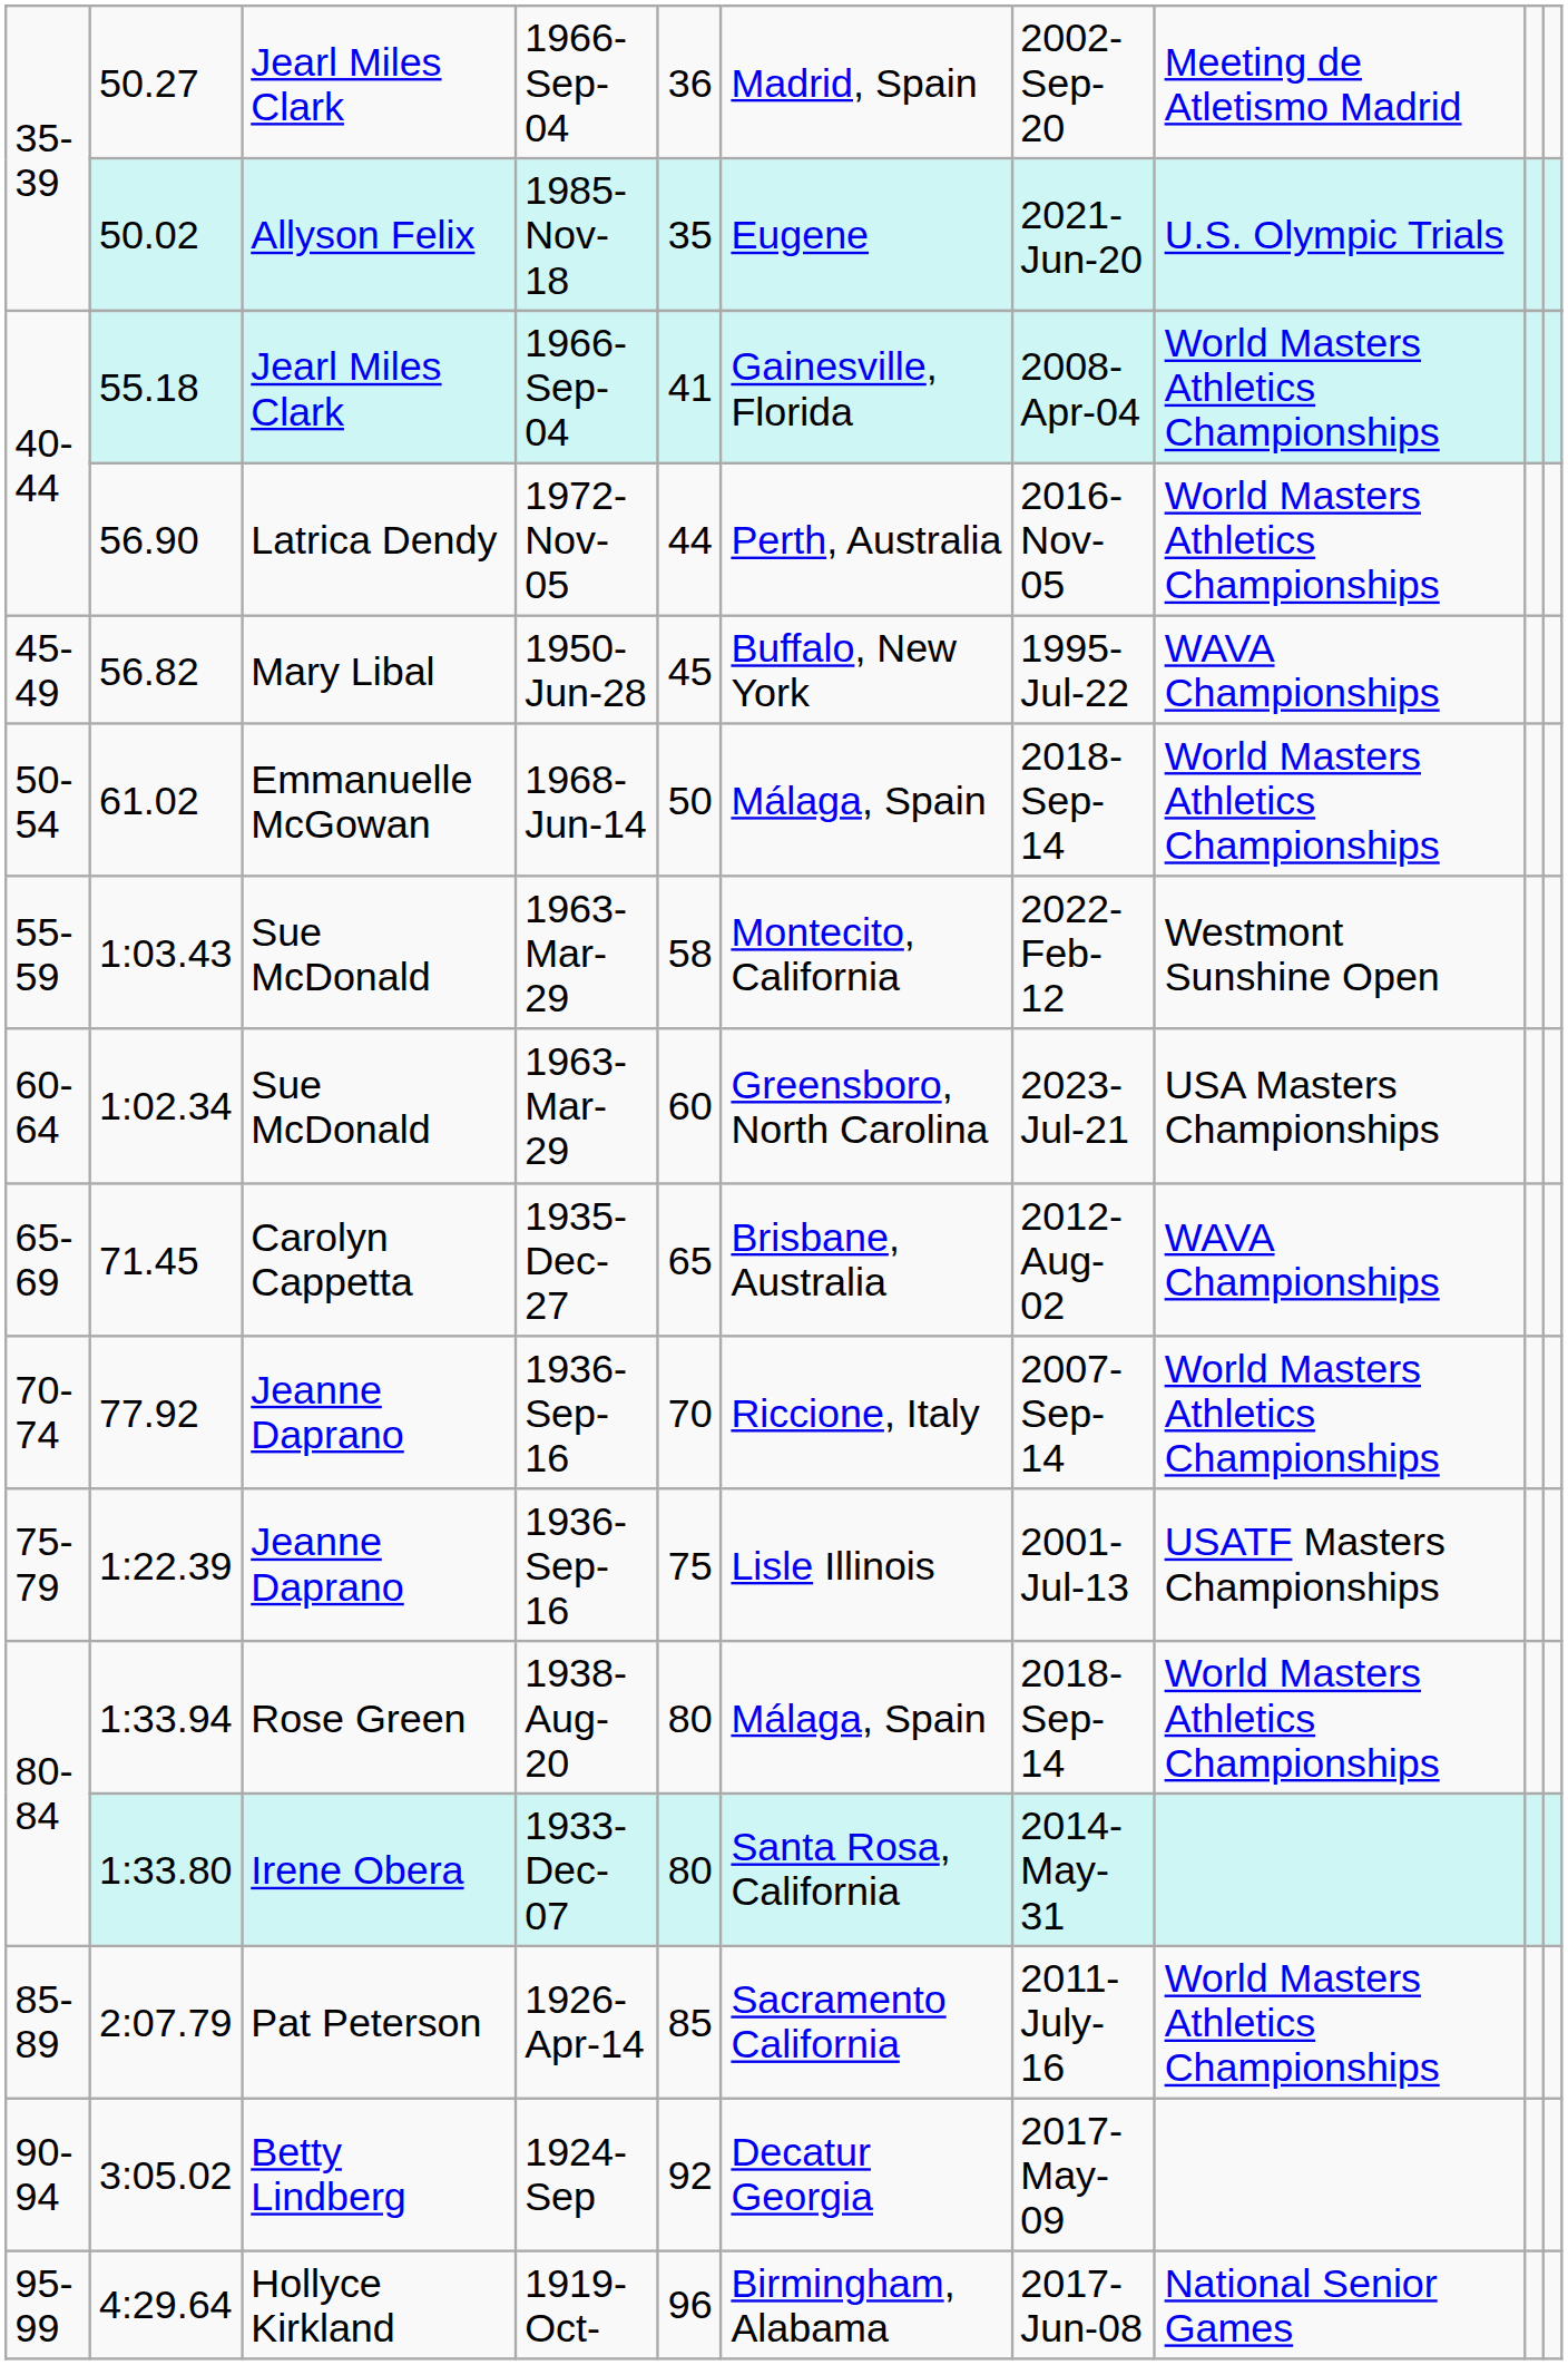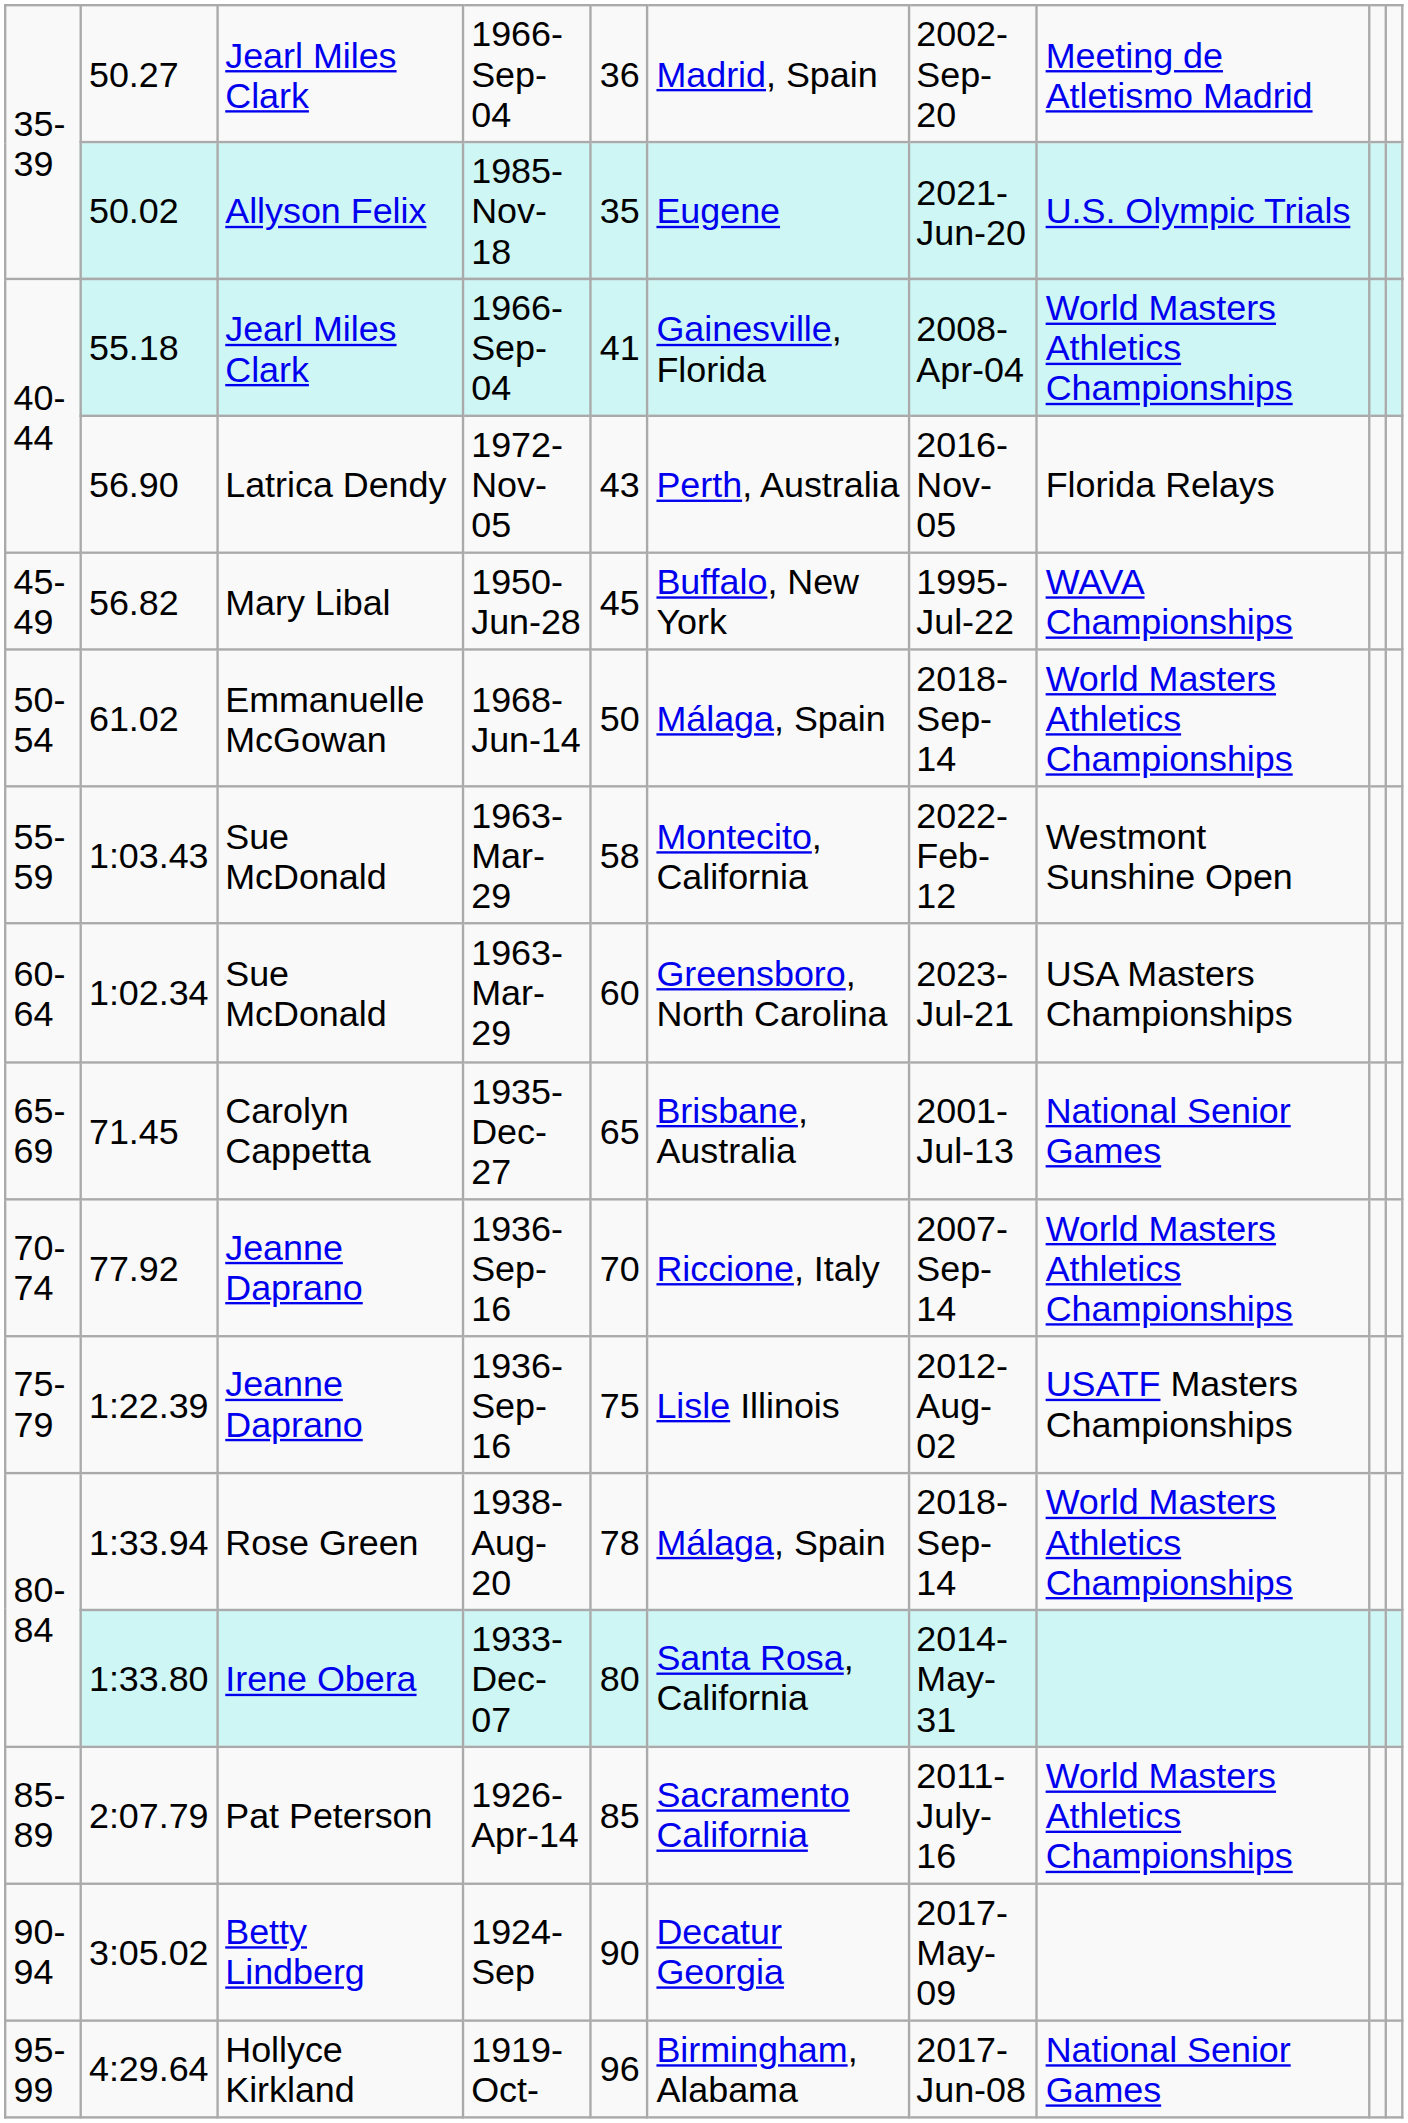 <table class="wikitable" style="font-size:95%; width: 95%">
 <tr>
 <td rowspan=2>35-39</td>
 <td>50.27</td>
 <td><a href='#'>Jearl Miles Clark</a></td>
 <td>1966-Sep-04</td>
 <td>36</td>
 <td><a href='#'>Madrid</a>, Spain</td>
 <td>2002-Sep-20</td>
 <td><a href='#'>Meeting de Atletismo Madrid</a></td>
 <td></td>
 <td></td>
 </tr>
 <tr style="background:#cef6f5;">
 <td>50.02</td>
 <td><a href='#'>Allyson Felix</a></td>
 <td>1985-Nov-18</td>
 <td>35</td>
 <td><a href='#'>Eugene</a></td>
 <td>2021-Jun-20</td>
 <td><a href='#'>U.S. Olympic Trials</a></td>
 <td></td>
 <td></td>
 </tr>
 <tr>
 <td rowspan=3>40-44</td>
 </tr>
 <tr style="background:#cef6f5;">
 <td>55.18</td>
 <td><a href='#'>Jearl Miles Clark</a></td>
 <td>1966-Sep-04</td>
 <td>41</td>
 <td><a href='#'>Gainesville</a>, Florida</td>
 <td>2008-Apr-04</td>
 <td><a href='#'>World Masters Athletics Championships</a></td>
 <td></td>
 <td></td>
 </tr>
 <tr>
 <td>56.90</td>
 <td>Latrica Dendy</td>
 <td>1972-Nov-05</td>
-<td>44</td>
+<td>43</td>
 <td><a href='#'>Perth</a>, Australia</td>
 <td>2016-Nov-05</td>
-<td><a href='#'>World Masters Athletics Championships</a></td>
+<td>Florida Relays</td>
 <td></td>
 <td></td>
 </tr>
 <tr>
 <td>45-49</td>
 <td>56.82</td>
 <td>Mary Libal</td>
 <td>1950-Jun-28</td>
 <td>45</td>
 <td><a href='#'>Buffalo</a>, New York</td>
 <td>1995-Jul-22</td>
 <td><a href='#'>WAVA Championships</a></td>
 <td></td>
 <td></td>
 </tr>
 <tr>
 <td>50-54</td>
 <td>61.02</td>
 <td>Emmanuelle McGowan</td>
 <td>1968-Jun-14</td>
 <td>50</td>
 <td><a href='#'>Málaga</a>, Spain</td>
 <td>2018-Sep-14</td>
 <td><a href='#'>World Masters Athletics Championships</a></td>
 <td></td>
 <td></td>
 </tr>
 <tr>
 <td>55-59</td>
 <td>1:03.43</td>
 <td>Sue McDonald</td>
 <td>1963-Mar-29</td>
 <td>58</td>
 <td><a href='#'>Montecito</a>, California</td>
 <td>2022-Feb-12</td>
 <td>Westmont Sunshine Open</td>
 <td></td>
 <td></td>
 </tr>
 <tr>
 <td>60-64</td>
 <td>1:02.34</td>
 <td>Sue McDonald</td>
 <td>1963-Mar-29</td>
 <td>60</td>
 <td><a href='#'>Greensboro</a>, North Carolina</td>
 <td>2023-Jul-21</td>
 <td>USA Masters Championships</td>
 <td></td>
 <td></td>
 </tr>
 <tr>
 <td>65-69</td>
 <td>71.45</td>
 <td>Carolyn Cappetta</td>
 <td>1935-Dec-27</td>
 <td>65</td>
 <td><a href='#'>Brisbane</a>, Australia</td>
-<td>2012-Aug-02</td>
-<td><a href='#'>WAVA Championships</a></td>
+<td>2001-Jul-13</td>
+<td><a href='#'>National Senior Games</a></td>
 <td></td>
 <td></td>
 </tr>
 <tr>
 <td>70-74</td>
 <td>77.92</td>
 <td><a href='#'>Jeanne Daprano</a></td>
 <td>1936-Sep-16</td>
 <td>70</td>
 <td><a href='#'>Riccione</a>, Italy</td>
 <td>2007-Sep-14</td>
 <td><a href='#'>World Masters Athletics Championships</a></td>
 <td></td>
 <td></td>
 </tr>
 <tr>
 <td>75-79</td>
 <td>1:22.39</td>
 <td><a href='#'>Jeanne Daprano</a></td>
 <td>1936-Sep-16</td>
 <td>75</td>
 <td><a href='#'>Lisle</a> Illinois</td>
-<td>2001-Jul-13</td>
+<td>2012-Aug-02</td>
 <td><a href='#'>USATF</a> Masters Championships</td>
 <td></td>
 <td></td>
 </tr>
 <tr>
 <td rowspan=2>80-84</td>
 <td>1:33.94</td>
 <td>Rose Green</td>
 <td>1938-Aug-20</td>
-<td>80</td>
+<td>78</td>
 <td><a href='#'>Málaga</a>, Spain</td>
 <td>2018-Sep-14</td>
 <td><a href='#'>World Masters Athletics Championships</a></td>
 <td></td>
 <td></td>
 </tr>
 <tr style="background:#cef6f5;">
 <td>1:33.80</td>
 <td><a href='#'>Irene Obera</a></td>
 <td>1933-Dec-07</td>
 <td>80</td>
 <td><a href='#'>Santa Rosa</a>, California</td>
 <td>2014-May-31</td>
 <td></td>
 <td></td>
 <td></td>
 </tr>
 <tr>
 <td>85-89</td>
 <td>2:07.79</td>
 <td>Pat Peterson</td>
 <td>1926-Apr-14</td>
 <td>85</td>
 <td><a href='#'>Sacramento</a> <a href='#'>California</a></td>
 <td>2011-July-16</td>
 <td><a href='#'>World Masters Athletics Championships</a></td>
 <td></td>
 <td></td>
 </tr>
 <tr>
 <td>90-94</td>
 <td>3:05.02</td>
 <td><a href='#'>Betty Lindberg</a></td>
 <td>1924-Sep</td>
-<td>92</td>
+<td>90</td>
 <td><a href='#'>Decatur</a> <a href='#'>Georgia</a></td>
 <td>2017-May-09</td>
 <td></td>
 <td></td>
 <td></td>
 </tr>
 <tr>
 <td>95-99</td>
 <td>4:29.64</td>
 <td>Hollyce Kirkland</td>
 <td>1919-Oct-</td>
 <td>96</td>
 <td><a href='#'>Birmingham</a>, Alabama</td>
 <td>2017-Jun-08</td>
 <td><a href='#'>National Senior Games</a></td>
 <td></td>
 <td></td>
 </tr>
 </table>
